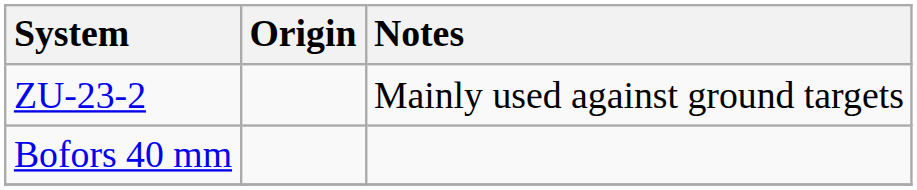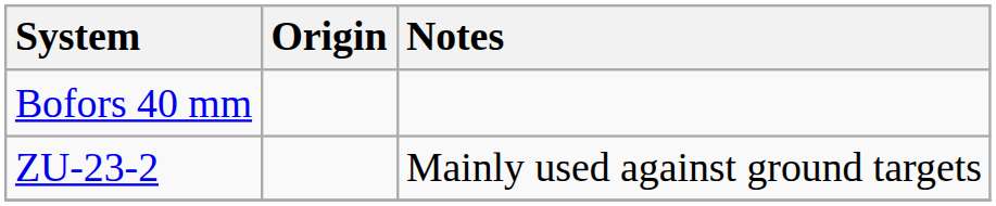 <table class="wikitable">
 <tr>
 <th style="text-align: left;">System</th>
 <th style="text-align: left;">Origin</th>
 <th style="text-align: left;">Notes</th>
 </tr>
 <tr>
+<td><a href='#'>Bofors 40 mm</a></td>
+<td></td>
+<td></td>
+</tr>
+<tr>
 <td><a href='#'>ZU-23-2</a></td>
 <td></td>
 <td>Mainly used against ground targets</td>
 </tr>
 <tr>
-<td><a href='#'>Bofors 40 mm</a></td>
-<td></td>
-<td></td>
-</tr>
-<tr>
 </tr>
 </table>
